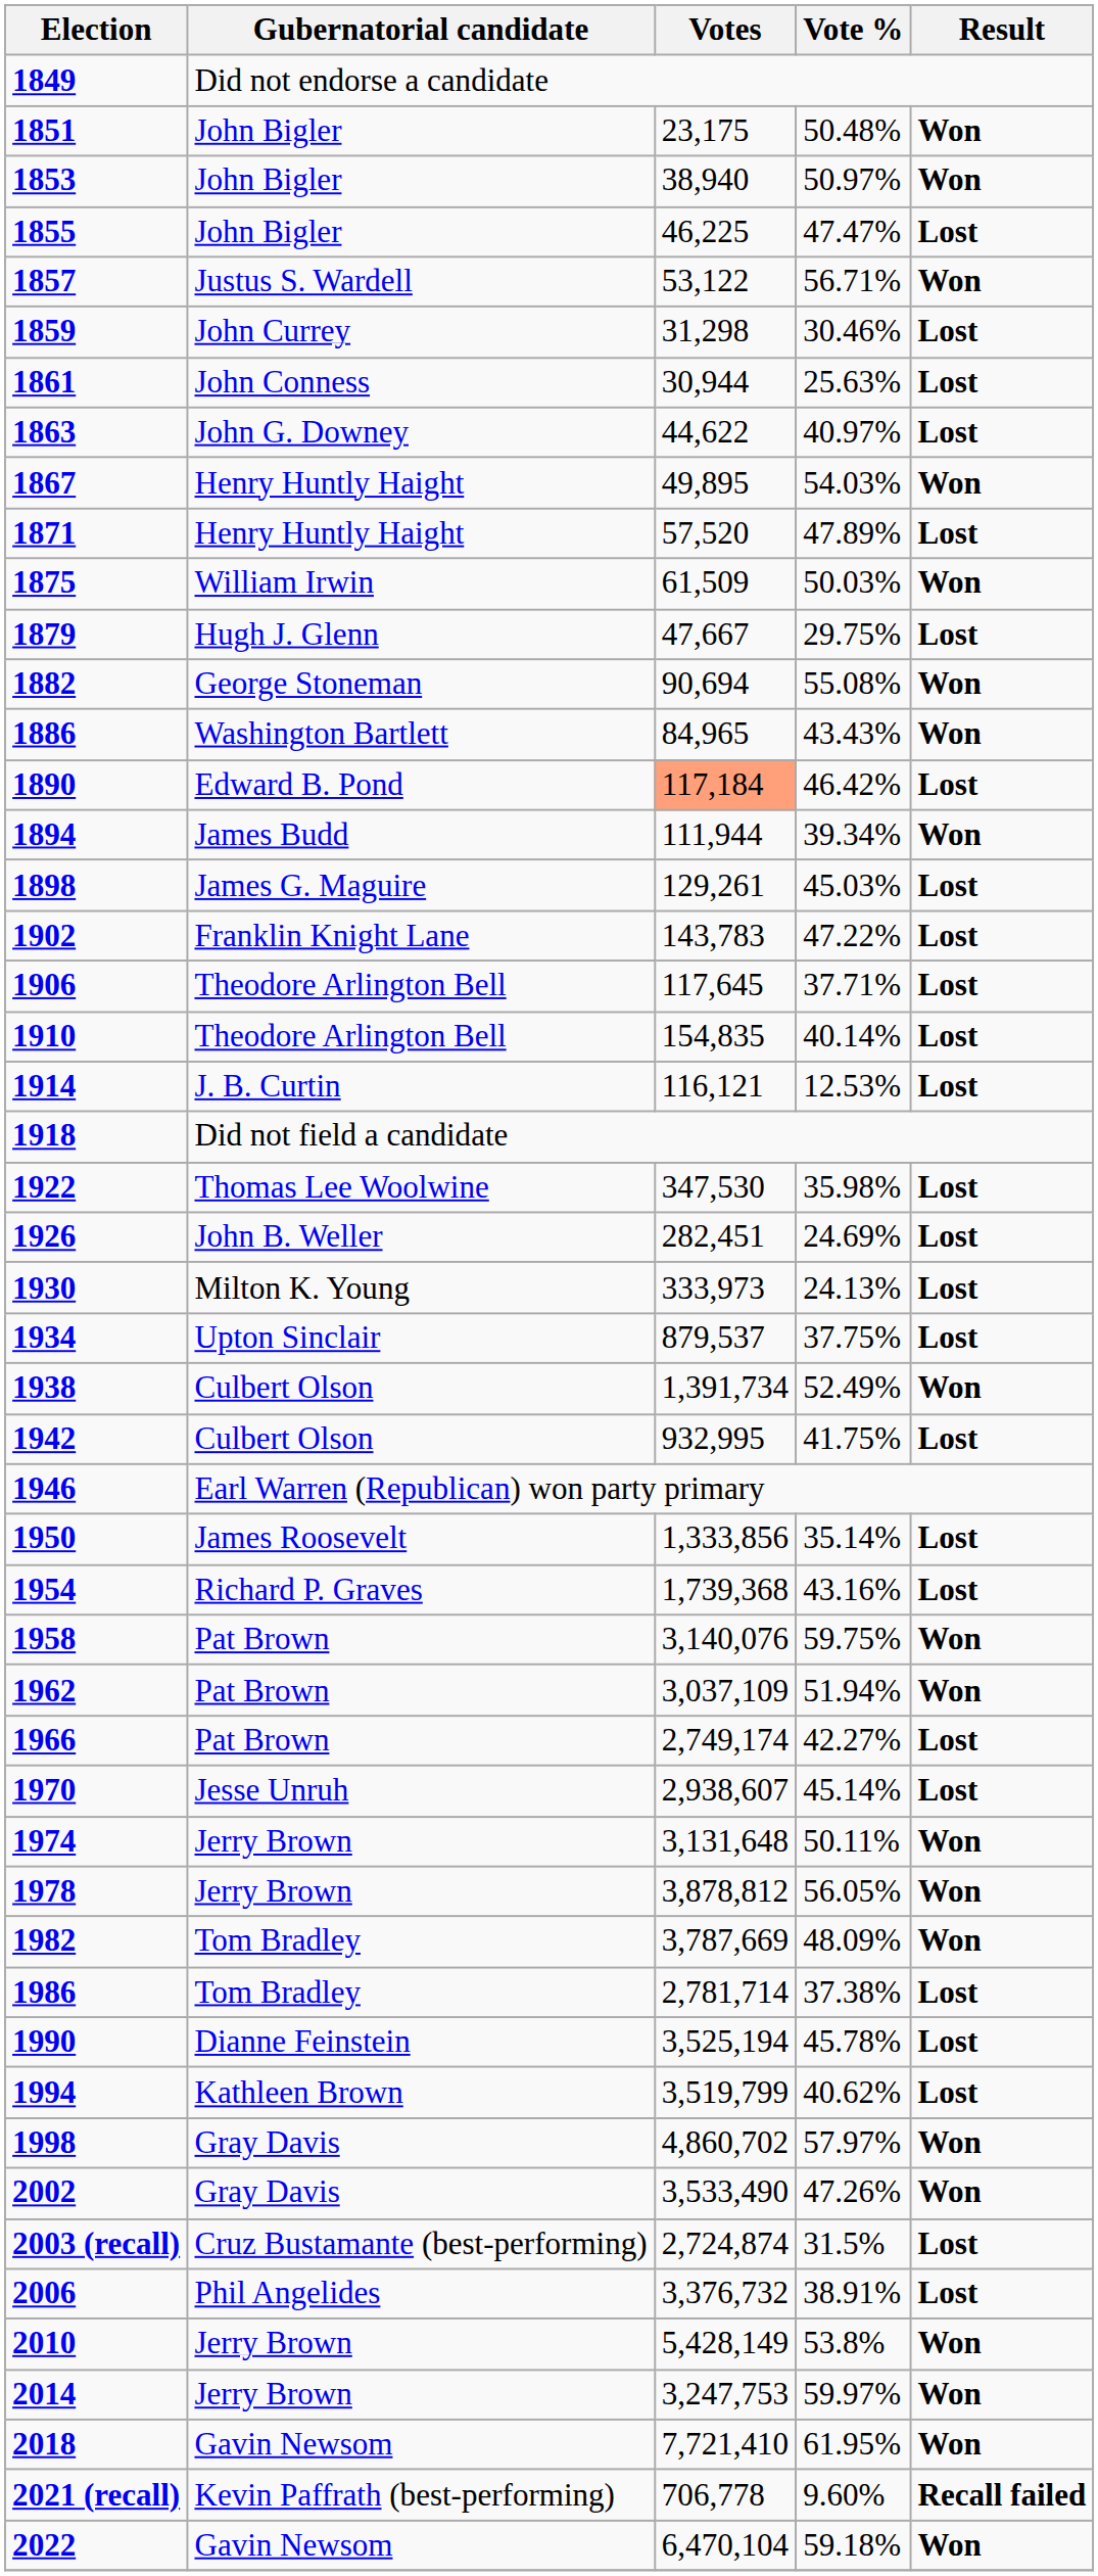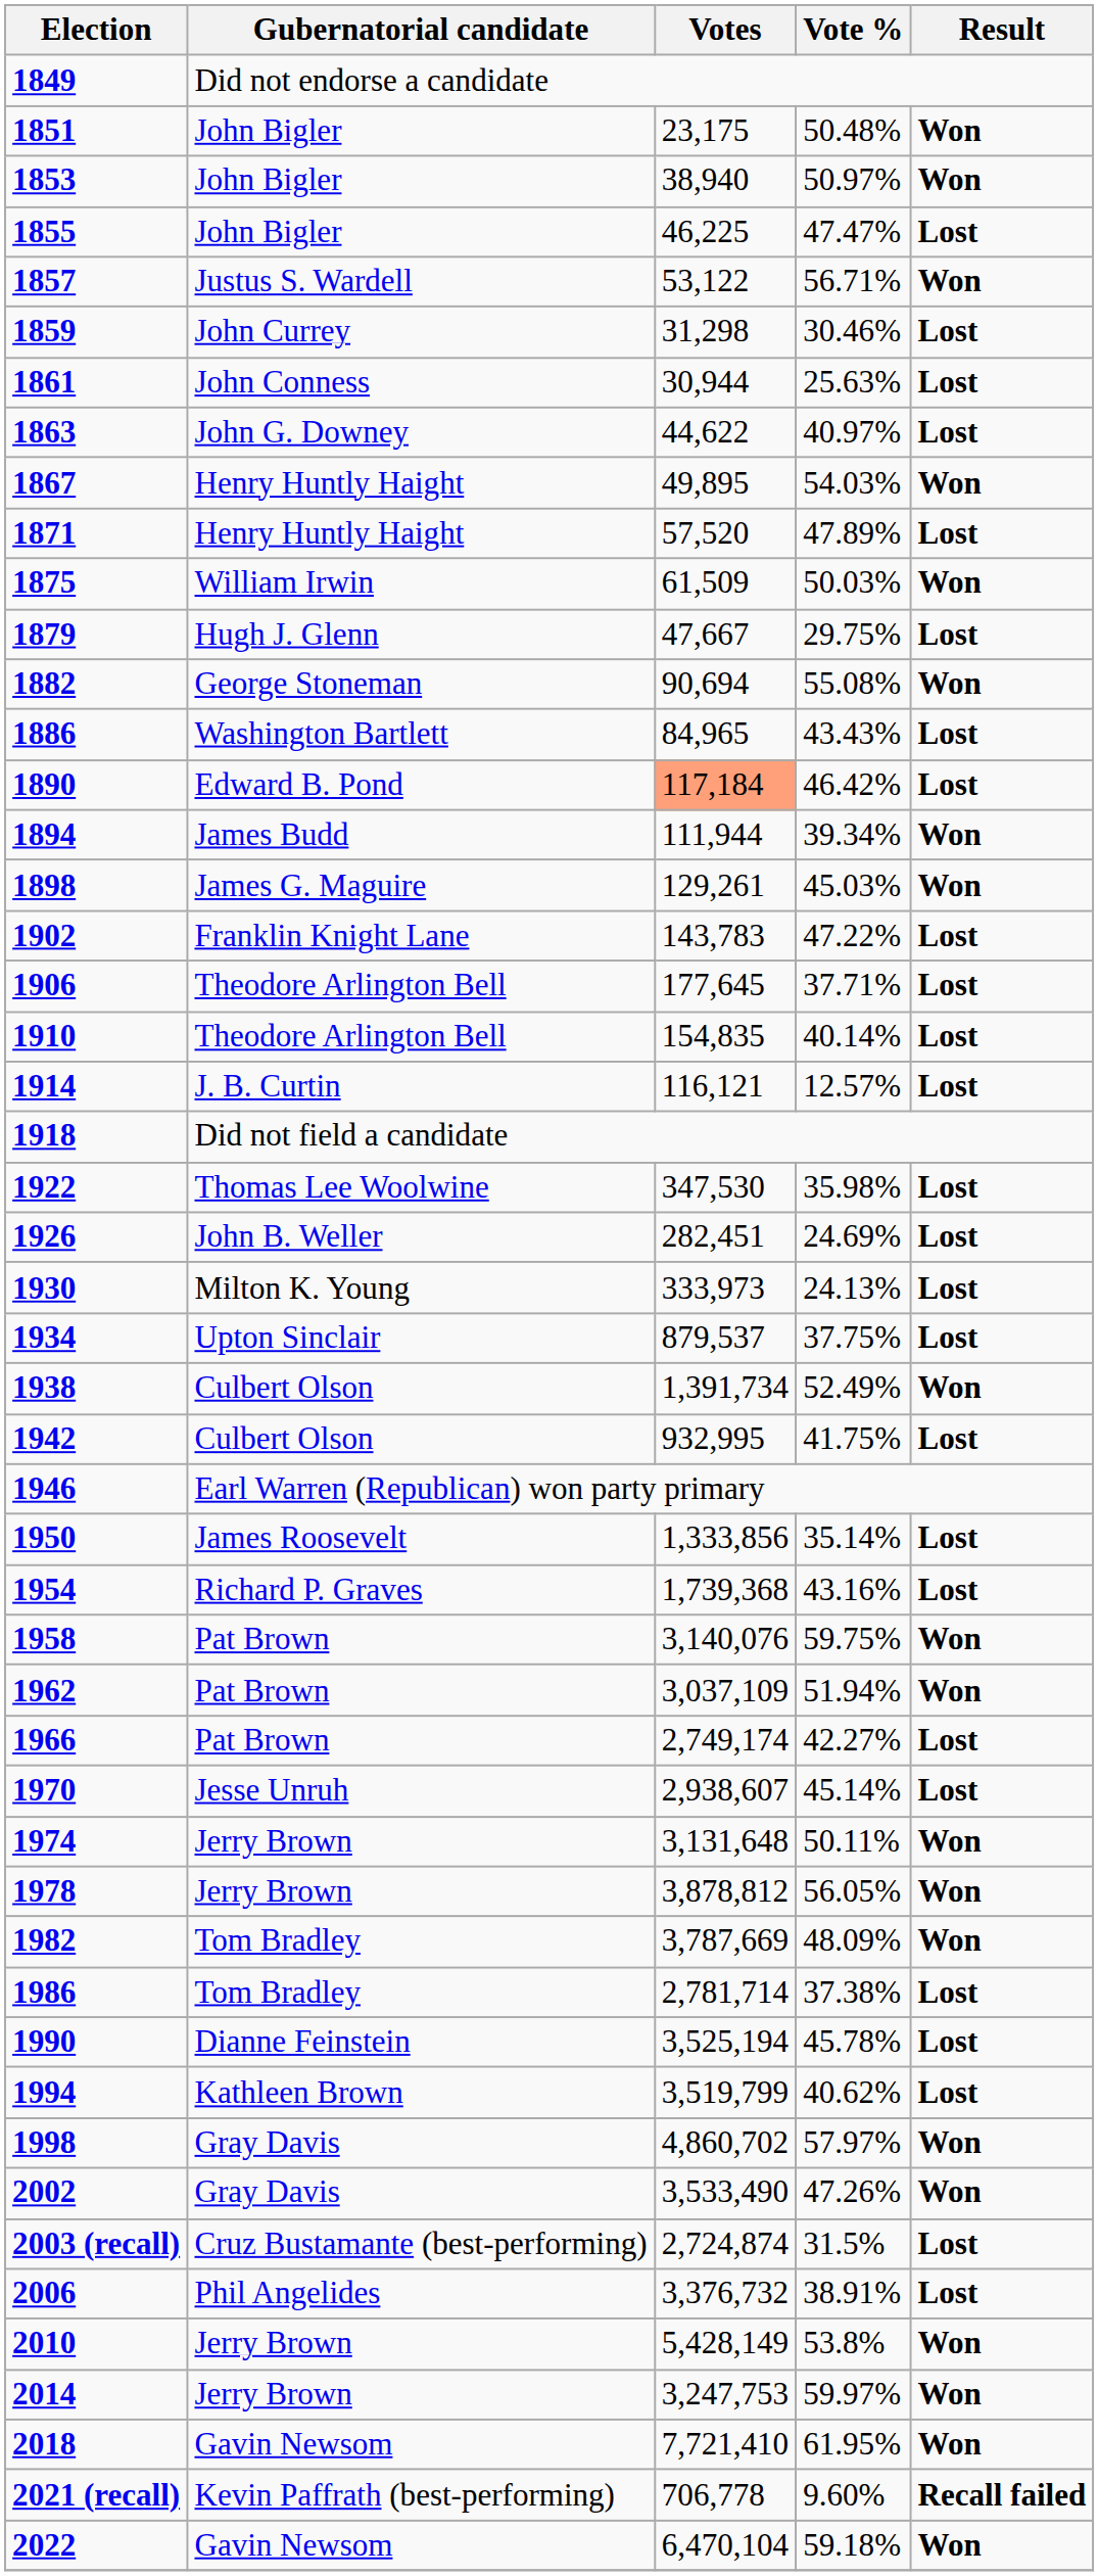 <table class="wikitable sortable">
 <tr>
 <th>Election</th>
 <th>Gubernatorial candidate</th>
 <th>Votes</th>
 <th>Vote %</th>
 <th>Result</th>
 </tr>
 <tr>
 <td><strong><a href='#'>1849</a></strong></td>
 <td colspan="4">Did not endorse a candidate</td>
 </tr>
 <tr>
 <td><strong><a href='#'>1851</a></strong></td>
 <td><a href='#'>John Bigler</a></td>
 <td>23,175</td>
 <td>50.48%</td>
 <td><strong>Won</strong> </td>
 </tr>
 <tr>
 <td><strong><a href='#'>1853</a></strong></td>
 <td><a href='#'>John Bigler</a></td>
 <td>38,940</td>
 <td>50.97%</td>
 <td><strong>Won</strong> </td>
 </tr>
 <tr>
 <td><strong><a href='#'>1855</a></strong></td>
 <td><a href='#'>John Bigler</a></td>
 <td>46,225</td>
 <td>47.47%</td>
 <td><strong>Lost</strong> </td>
 </tr>
 <tr>
 <td><strong><a href='#'>1857</a></strong></td>
 <td><a href='#'>Justus S. Wardell</a></td>
 <td>53,122</td>
 <td>56.71%</td>
 <td><strong>Won</strong> </td>
 </tr>
 <tr>
 <td><strong><a href='#'>1859</a></strong></td>
 <td><a href='#'>John Currey</a></td>
 <td>31,298</td>
 <td>30.46%</td>
 <td><strong>Lost</strong> </td>
 </tr>
 <tr>
 <td><strong><a href='#'>1861</a></strong></td>
 <td><a href='#'>John Conness</a></td>
 <td>30,944</td>
 <td>25.63%</td>
 <td><strong>Lost</strong> </td>
 </tr>
 <tr>
 <td><strong><a href='#'>1863</a></strong></td>
 <td><a href='#'>John G. Downey</a></td>
 <td>44,622</td>
 <td>40.97%</td>
 <td><strong>Lost</strong> </td>
 </tr>
 <tr>
 <td><strong><a href='#'>1867</a></strong></td>
 <td><a href='#'>Henry Huntly Haight</a></td>
 <td>49,895</td>
 <td>54.03%</td>
 <td><strong>Won</strong> </td>
 </tr>
 <tr>
 <td><strong><a href='#'>1871</a></strong></td>
 <td><a href='#'>Henry Huntly Haight</a></td>
 <td>57,520</td>
 <td>47.89%</td>
 <td><strong>Lost</strong> </td>
 </tr>
 <tr>
 <td><strong><a href='#'>1875</a></strong></td>
 <td><a href='#'>William Irwin</a></td>
 <td>61,509</td>
 <td>50.03%</td>
 <td><strong>Won</strong> </td>
 </tr>
 <tr>
 <td><strong><a href='#'>1879</a></strong></td>
 <td><a href='#'>Hugh J. Glenn</a></td>
 <td>47,667</td>
 <td>29.75%</td>
 <td><strong>Lost</strong> </td>
 </tr>
 <tr>
 <td><strong><a href='#'>1882</a></strong></td>
 <td><a href='#'>George Stoneman</a></td>
 <td>90,694</td>
 <td>55.08%</td>
 <td><strong>Won</strong> </td>
 </tr>
 <tr>
 <td><strong><a href='#'>1886</a></strong></td>
 <td><a href='#'>Washington Bartlett</a></td>
 <td>84,965</td>
 <td>43.43%</td>
-<td><strong>Won</strong> </td>
+<td><strong>Lost</strong> </td>
 </tr>
 <tr>
 <td><strong><a href='#'>1890</a></strong></td>
 <td><a href='#'>Edward B. Pond</a></td>
 <td style="background: lightsalmon;">117,184</td>
 <td>46.42%</td>
 <td><strong>Lost</strong> </td>
 </tr>
 <tr>
 <td><strong><a href='#'>1894</a></strong></td>
 <td><a href='#'>James Budd</a></td>
 <td>111,944</td>
 <td>39.34%</td>
 <td><strong>Won</strong> </td>
 </tr>
 <tr>
 <td><strong><a href='#'>1898</a></strong></td>
 <td><a href='#'>James G. Maguire</a></td>
 <td>129,261</td>
 <td>45.03%</td>
-<td><strong>Lost</strong> </td>
+<td><strong>Won</strong> </td>
 </tr>
 <tr>
 <td><strong><a href='#'>1902</a></strong></td>
 <td><a href='#'>Franklin Knight Lane</a></td>
 <td>143,783</td>
 <td>47.22%</td>
 <td><strong>Lost</strong> </td>
 </tr>
 <tr>
 <td><strong><a href='#'>1906</a></strong></td>
 <td><a href='#'>Theodore Arlington Bell</a></td>
-<td>117,645</td>
+<td>177,645</td>
 <td>37.71%</td>
 <td><strong>Lost</strong> </td>
 </tr>
 <tr>
 <td><strong><a href='#'>1910</a></strong></td>
 <td><a href='#'>Theodore Arlington Bell</a></td>
 <td>154,835</td>
 <td>40.14%</td>
 <td><strong>Lost</strong> </td>
 </tr>
 <tr>
 <td><strong><a href='#'>1914</a></strong></td>
 <td><a href='#'>J. B. Curtin</a></td>
 <td>116,121</td>
-<td>12.53%</td>
+<td>12.57%</td>
 <td><strong>Lost</strong> </td>
 </tr>
 <tr>
 <td><strong><a href='#'>1918</a></strong></td>
 <td colspan="4">Did not field a candidate</td>
 </tr>
 <tr>
 <td><strong><a href='#'>1922</a></strong></td>
 <td><a href='#'>Thomas Lee Woolwine</a></td>
 <td>347,530</td>
 <td>35.98%</td>
 <td><strong>Lost</strong> </td>
 </tr>
 <tr>
 <td><strong><a href='#'>1926</a></strong></td>
 <td><a href='#'>John B. Weller</a></td>
 <td>282,451</td>
 <td>24.69%</td>
 <td><strong>Lost</strong> </td>
 </tr>
 <tr>
 <td><strong><a href='#'>1930</a></strong></td>
 <td>Milton K. Young</td>
 <td>333,973</td>
 <td>24.13%</td>
 <td><strong>Lost</strong> </td>
 </tr>
 <tr>
 <td><strong><a href='#'>1934</a></strong></td>
 <td><a href='#'>Upton Sinclair</a></td>
 <td>879,537</td>
 <td>37.75%</td>
 <td><strong>Lost</strong> </td>
 </tr>
 <tr>
 <td><strong><a href='#'>1938</a></strong></td>
 <td><a href='#'>Culbert Olson</a></td>
 <td>1,391,734</td>
 <td>52.49%</td>
 <td><strong>Won</strong> </td>
 </tr>
 <tr>
 <td><strong><a href='#'>1942</a></strong></td>
 <td><a href='#'>Culbert Olson</a></td>
 <td>932,995</td>
 <td>41.75%</td>
 <td><strong>Lost</strong> </td>
 </tr>
 <tr>
 <td><strong><a href='#'>1946</a></strong></td>
 <td colspan="4"><a href='#'>Earl Warren</a> (<a href='#'>Republican</a>) won party primary</td>
 </tr>
 <tr>
 <td><strong><a href='#'>1950</a></strong></td>
 <td><a href='#'>James Roosevelt</a></td>
 <td>1,333,856</td>
 <td>35.14%</td>
 <td><strong>Lost</strong> </td>
 </tr>
 <tr>
 <td><strong><a href='#'>1954</a></strong></td>
 <td><a href='#'>Richard P. Graves</a></td>
 <td>1,739,368</td>
 <td>43.16%</td>
 <td><strong>Lost</strong> </td>
 </tr>
 <tr>
 <td><strong><a href='#'>1958</a></strong></td>
 <td><a href='#'>Pat Brown</a></td>
 <td>3,140,076</td>
 <td>59.75%</td>
 <td><strong>Won</strong> </td>
 </tr>
 <tr>
 <td><strong><a href='#'>1962</a></strong></td>
 <td><a href='#'>Pat Brown</a></td>
 <td>3,037,109</td>
 <td>51.94%</td>
 <td><strong>Won</strong> </td>
 </tr>
 <tr>
 <td><strong><a href='#'>1966</a></strong></td>
 <td><a href='#'>Pat Brown</a></td>
 <td>2,749,174</td>
 <td>42.27%</td>
 <td><strong>Lost</strong> </td>
 </tr>
 <tr>
 <td><strong><a href='#'>1970</a></strong></td>
 <td><a href='#'>Jesse Unruh</a></td>
 <td>2,938,607</td>
 <td>45.14%</td>
 <td><strong>Lost</strong> </td>
 </tr>
 <tr>
 <td><strong><a href='#'>1974</a></strong></td>
 <td><a href='#'>Jerry Brown</a></td>
 <td>3,131,648</td>
 <td>50.11%</td>
 <td><strong>Won</strong> </td>
 </tr>
 <tr>
 <td><strong><a href='#'>1978</a></strong></td>
 <td><a href='#'>Jerry Brown</a></td>
 <td>3,878,812</td>
 <td>56.05%</td>
 <td><strong>Won</strong> </td>
 </tr>
 <tr>
 <td><strong><a href='#'>1982</a></strong></td>
 <td><a href='#'>Tom Bradley</a></td>
 <td>3,787,669</td>
 <td>48.09%</td>
 <td><strong>Won</strong> </td>
 </tr>
 <tr>
 <td><strong><a href='#'>1986</a></strong></td>
 <td><a href='#'>Tom Bradley</a></td>
 <td>2,781,714</td>
 <td>37.38%</td>
 <td><strong>Lost</strong> </td>
 </tr>
 <tr>
 <td><strong><a href='#'>1990</a></strong></td>
 <td><a href='#'>Dianne Feinstein</a></td>
 <td>3,525,194</td>
 <td>45.78%</td>
 <td><strong>Lost</strong> </td>
 </tr>
 <tr>
 <td><strong><a href='#'>1994</a></strong></td>
 <td><a href='#'>Kathleen Brown</a></td>
 <td>3,519,799</td>
 <td>40.62%</td>
 <td><strong>Lost</strong> </td>
 </tr>
 <tr>
 <td><strong><a href='#'>1998</a></strong></td>
 <td><a href='#'>Gray Davis</a></td>
 <td>4,860,702</td>
 <td>57.97%</td>
 <td><strong>Won</strong> </td>
 </tr>
 <tr>
 <td><strong><a href='#'>2002</a></strong></td>
 <td><a href='#'>Gray Davis</a></td>
 <td>3,533,490</td>
 <td>47.26%</td>
 <td><strong>Won</strong> </td>
 </tr>
 <tr>
 <td><strong><a href='#'>2003 (recall)</a></strong></td>
 <td><a href='#'>Cruz Bustamante</a> (best-performing)</td>
 <td>2,724,874</td>
 <td>31.5%</td>
 <td><strong>Lost</strong> </td>
 </tr>
 <tr>
 <td><strong><a href='#'>2006</a></strong></td>
 <td><a href='#'>Phil Angelides</a></td>
 <td>3,376,732</td>
 <td>38.91%</td>
 <td><strong>Lost</strong> </td>
 </tr>
 <tr>
 <td><strong><a href='#'>2010</a></strong></td>
 <td><a href='#'>Jerry Brown</a></td>
 <td>5,428,149</td>
 <td>53.8%</td>
 <td><strong>Won</strong> </td>
 </tr>
 <tr>
 <td><strong><a href='#'>2014</a></strong></td>
 <td><a href='#'>Jerry Brown</a></td>
 <td>3,247,753</td>
 <td>59.97%</td>
 <td><strong>Won</strong> </td>
 </tr>
 <tr>
 <td><strong><a href='#'>2018</a></strong></td>
 <td><a href='#'>Gavin Newsom</a></td>
 <td>7,721,410</td>
 <td>61.95%</td>
 <td><strong>Won</strong> </td>
 </tr>
 <tr>
 <td><strong><a href='#'>2021 (recall)</a></strong></td>
 <td><a href='#'>Kevin Paffrath</a> (best-performing)</td>
 <td>706,778</td>
 <td>9.60%</td>
 <td><strong>Recall failed</strong></td>
 </tr>
 <tr>
 <td><strong><a href='#'>2022</a></strong></td>
 <td><a href='#'>Gavin Newsom</a></td>
 <td>6,470,104</td>
 <td>59.18%</td>
 <td><strong>Won</strong> </td>
 </tr>
 <tr>
 </tr>
 </table>
